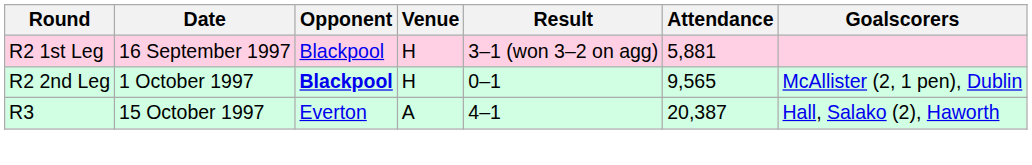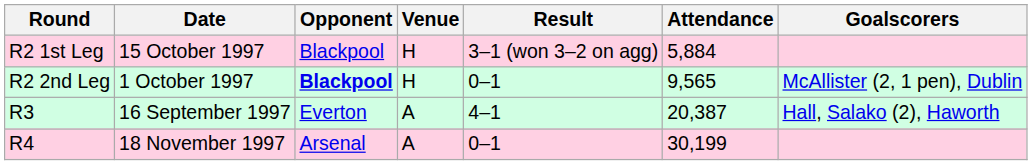 <table class="wikitable">
 <tr>
 <th>Round</th>
 <th>Date</th>
 <th>Opponent</th>
 <th>Venue</th>
 <th>Result</th>
 <th>Attendance</th>
 <th>Goalscorers</th>
 </tr>
 <tr style="background-color: #ffd0e3;">
 <td>R2 1st Leg</td>
-<td>16 September 1997</td>
+<td>15 October 1997</td>
 <td><a href='#'>Blackpool</a></td>
 <td>H</td>
 <td>3–1 (won 3–2 on agg)</td>
-<td>5,881</td>
+<td>5,884</td>
 <td></td>
 </tr>
 <tr style="background-color: #d0ffe3;">
 <td>R2 2nd Leg</td>
 <td>1 October 1997</td>
 <td><strong><a href='#'>Blackpool</a></strong></td>
 <td>H</td>
 <td>0–1</td>
 <td>9,565</td>
 <td><a href='#'>McAllister</a> (2, 1 pen), <a href='#'>Dublin</a></td>
 </tr>
 <tr style="background-color: #d0ffe3;">
 <td>R3</td>
-<td>15 October 1997</td>
+<td>16 September 1997</td>
 <td><a href='#'>Everton</a></td>
 <td>A</td>
 <td>4–1</td>
 <td>20,387</td>
 <td><a href='#'>Hall</a>, <a href='#'>Salako</a> (2), <a href='#'>Haworth</a></td>
 </tr>
+<tr style="background-color: #ffd0e3;">
+<td>R4</td>
+<td>18 November 1997</td>
+<td><a href='#'>Arsenal</a></td>
+<td>A</td>
+<td>0–1</td>
+<td>30,199</td>
+<td></td>
+</tr>
 </table>
